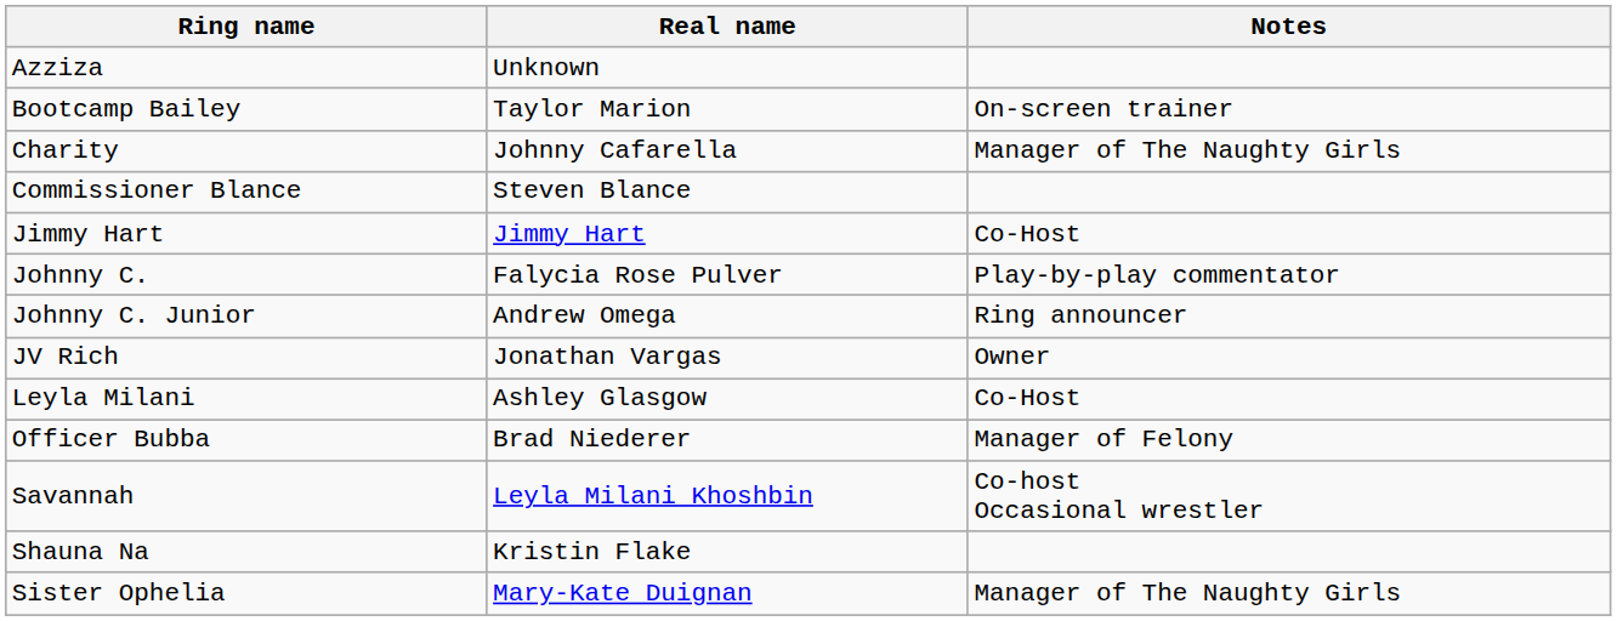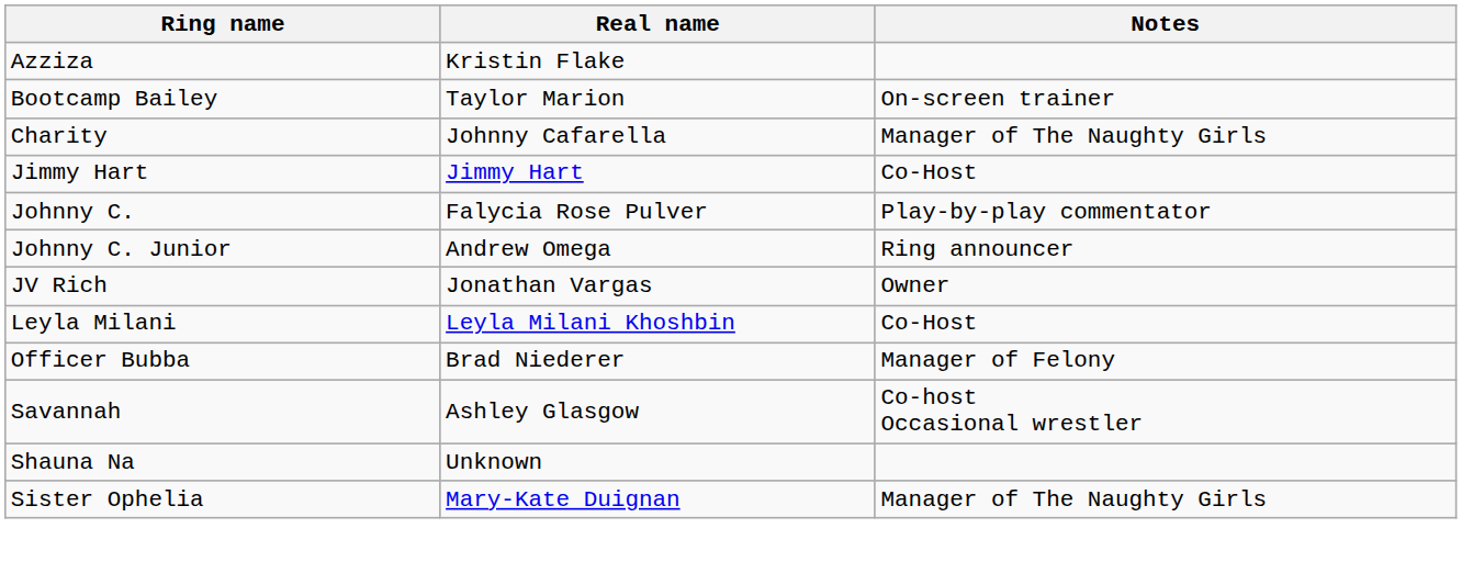 <table class="wikitable sortable" align="left center" style="width:65%;">
 <tr>
 <th style="width:15%;">Ring name</th>
 <th style="width:15%;">Real name</th>
 <th style="width:20%;">Notes</th>
 </tr>
 <tr>
 <td>Azziza</td>
-<td>Unknown</td>
+<td>Kristin Flake</td>
 <td></td>
 </tr>
 <tr>
 <td>Bootcamp Bailey</td>
 <td>Taylor Marion</td>
 <td>On-screen trainer</td>
 </tr>
 <tr>
 <td>Charity</td>
 <td>Johnny Cafarella</td>
 <td>Manager of The Naughty Girls</td>
-</tr>
-<tr>
-<td>Commissioner Blance</td>
-<td>Steven Blance</td>
-<td></td>
 </tr>
 <tr>
 <td>Jimmy Hart</td>
 <td><a href='#'>Jimmy Hart</a></td>
 <td>Co-Host</td>
 </tr>
 <tr>
 <td>Johnny C.</td>
 <td>Falycia Rose Pulver</td>
 <td>Play-by-play commentator</td>
 </tr>
 <tr>
 <td>Johnny C. Junior</td>
 <td>Andrew Omega</td>
 <td>Ring announcer</td>
 </tr>
 <tr>
 <td>JV Rich</td>
 <td>Jonathan Vargas</td>
 <td>Owner</td>
 </tr>
 <tr>
 <td>Leyla Milani</td>
-<td>Ashley Glasgow</td>
+<td><a href='#'>Leyla Milani Khoshbin</a></td>
 <td>Co-Host</td>
 </tr>
 <tr>
 <td>Officer Bubba</td>
 <td>Brad Niederer</td>
 <td>Manager of Felony</td>
 </tr>
 <tr>
 <td>Savannah</td>
-<td><a href='#'>Leyla Milani Khoshbin</a></td>
+<td>Ashley Glasgow</td>
 <td>Co-host<br>Occasional wrestler</td>
 </tr>
 <tr>
 <td>Shauna Na</td>
-<td>Kristin Flake</td>
+<td>Unknown</td>
 <td></td>
 </tr>
 <tr>
 <td>Sister Ophelia</td>
 <td><a href='#'>Mary-Kate Duignan</a></td>
 <td>Manager of The Naughty Girls</td>
 </tr>
 </table>
